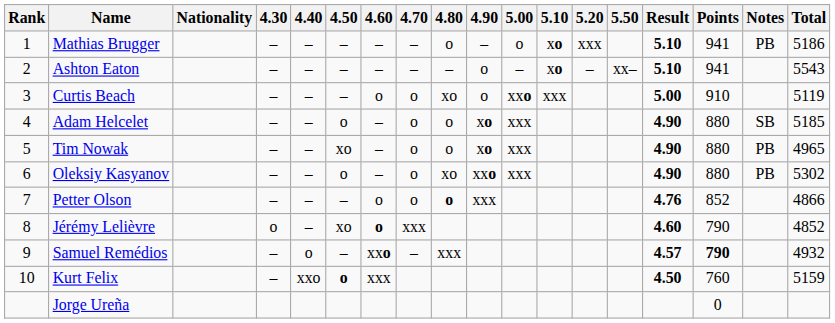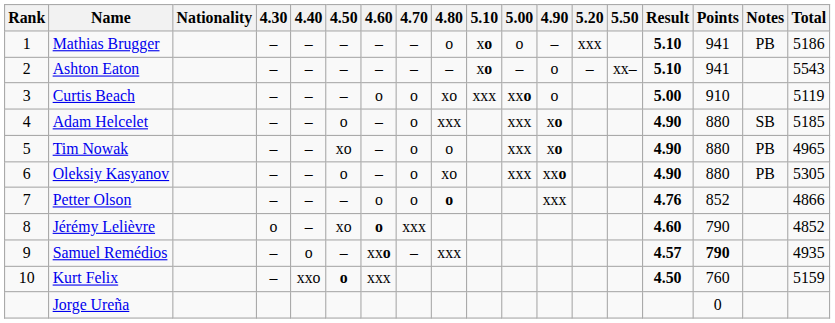 <table class="wikitable sortable" style="text-align:center;font-size:90%">
 <tr>
 <th>Rank</th>
 <th>Name</th>
 <th>Nationality</th>
 <th>4.30</th>
 <th>4.40</th>
 <th>4.50</th>
 <th>4.60</th>
 <th>4.70</th>
 <th>4.80</th>
+<th>5.10</th>
+<th>5.00</th>
 <th>4.90</th>
-<th>5.00</th>
-<th>5.10</th>
 <th>5.20</th>
 <th>5.50</th>
 <th>Result</th>
 <th>Points</th>
 <th>Notes</th>
 <th>Total</th>
 </tr>
 <tr>
 <td>1</td>
 <td align=left><a href='#'>Mathias Brugger</a></td>
 <td align=left></td>
 <td>–</td>
 <td>–</td>
 <td>–</td>
 <td>–</td>
 <td>–</td>
 <td>o</td>
+<td>x<strong>o</strong></td>
+<td>o</td>
 <td>–</td>
-<td>o</td>
-<td>x<strong>o</strong></td>
 <td>xxx</td>
 <td></td>
 <td><strong>5.10</strong></td>
 <td>941</td>
 <td>PB</td>
 <td>5186</td>
 </tr>
 <tr>
 <td>2</td>
 <td align=left><a href='#'>Ashton Eaton</a></td>
 <td align=left></td>
 <td>–</td>
 <td>–</td>
 <td>–</td>
 <td>–</td>
 <td>–</td>
 <td>–</td>
+<td>x<strong>o</strong></td>
+<td>–</td>
 <td>o</td>
-<td>–</td>
-<td>x<strong>o</strong></td>
 <td>–</td>
 <td>xx–</td>
 <td><strong>5.10</strong></td>
 <td>941</td>
 <td></td>
 <td>5543</td>
 </tr>
 <tr>
 <td>3</td>
 <td align=left><a href='#'>Curtis Beach</a></td>
 <td align=left></td>
 <td>–</td>
 <td>–</td>
 <td>–</td>
 <td>o</td>
 <td>o</td>
 <td>xo</td>
+<td>xxx</td>
+<td>xx<strong>o</strong></td>
 <td>o</td>
-<td>xx<strong>o</strong></td>
-<td>xxx</td>
 <td></td>
 <td></td>
 <td><strong>5.00</strong></td>
 <td>910</td>
 <td></td>
 <td>5119</td>
 </tr>
 <tr>
 <td>4</td>
 <td align=left><a href='#'>Adam Helcelet</a></td>
 <td align=left></td>
 <td>–</td>
 <td>–</td>
 <td>o</td>
 <td>–</td>
 <td>o</td>
-<td>o</td>
-<td>x<strong>o</strong></td>
 <td>xxx</td>
 <td></td>
+<td>xxx</td>
+<td>x<strong>o</strong></td>
 <td></td>
 <td></td>
 <td><strong>4.90</strong></td>
 <td>880</td>
 <td>SB</td>
 <td>5185</td>
 </tr>
 <tr>
 <td>5</td>
 <td align=left><a href='#'>Tim Nowak</a></td>
 <td align=left></td>
 <td>–</td>
 <td>–</td>
 <td>xo</td>
 <td>–</td>
 <td>o</td>
 <td>o</td>
+<td></td>
+<td>xxx</td>
 <td>x<strong>o</strong></td>
-<td>xxx</td>
-<td></td>
 <td></td>
 <td></td>
 <td><strong>4.90</strong></td>
 <td>880</td>
 <td>PB</td>
 <td>4965</td>
 </tr>
 <tr>
 <td>6</td>
 <td align=left><a href='#'>Oleksiy Kasyanov</a></td>
 <td align=left></td>
 <td>–</td>
 <td>–</td>
 <td>o</td>
 <td>–</td>
 <td>o</td>
 <td>xo</td>
+<td></td>
+<td>xxx</td>
 <td>xx<strong>o</strong></td>
-<td>xxx</td>
-<td></td>
 <td></td>
 <td></td>
 <td><strong>4.90</strong></td>
 <td>880</td>
 <td>PB</td>
-<td>5302</td>
+<td>5305</td>
 </tr>
 <tr>
 <td>7</td>
 <td align=left><a href='#'>Petter Olson</a></td>
 <td align=left></td>
 <td>–</td>
 <td>–</td>
 <td>–</td>
 <td>o</td>
 <td>o</td>
 <td><strong>o</strong></td>
-<td>xxx</td>
 <td></td>
 <td></td>
+<td>xxx</td>
 <td></td>
 <td></td>
 <td><strong>4.76</strong></td>
 <td>852</td>
 <td></td>
 <td>4866</td>
 </tr>
 <tr>
 <td>8</td>
 <td align=left><a href='#'>Jérémy Lelièvre</a></td>
 <td align=left></td>
 <td>o</td>
 <td>–</td>
 <td>xo</td>
 <td><strong>o</strong></td>
 <td>xxx</td>
 <td></td>
 <td></td>
 <td></td>
 <td></td>
 <td></td>
 <td></td>
 <td><strong>4.60</strong></td>
 <td>790</td>
 <td></td>
 <td>4852</td>
 </tr>
 <tr>
 <td>9</td>
 <td align=left><a href='#'>Samuel Remédios</a></td>
 <td align=left></td>
 <td>–</td>
 <td>o</td>
 <td>–</td>
 <td>xx<strong>o</strong></td>
 <td>–</td>
 <td>xxx</td>
 <td></td>
 <td></td>
 <td></td>
 <td></td>
 <td></td>
 <td><strong>4.57</strong></td>
 <td><strong>790</strong></td>
 <td></td>
-<td>4932</td>
+<td>4935</td>
 </tr>
 <tr>
 <td>10</td>
 <td align=left><a href='#'>Kurt Felix</a></td>
 <td align=left></td>
 <td>–</td>
 <td>xxo</td>
 <td><strong>o</strong></td>
 <td>xxx</td>
 <td></td>
 <td></td>
 <td></td>
 <td></td>
 <td></td>
 <td></td>
 <td></td>
 <td><strong>4.50</strong></td>
 <td>760</td>
 <td></td>
 <td>5159</td>
 </tr>
 <tr>
 <td></td>
 <td align=left><a href='#'>Jorge Ureña</a></td>
 <td align=left></td>
 <td></td>
 <td></td>
 <td></td>
 <td></td>
 <td></td>
 <td></td>
 <td></td>
 <td></td>
 <td></td>
 <td></td>
 <td></td>
 <td><strong></strong></td>
 <td>0</td>
 <td></td>
 <td></td>
 </tr>
 </table>
